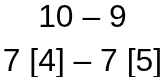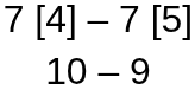 <table style="text-align:center">
 <tr>
 <th width=200></th>
 <th width=100></th>
 <th width=200></th>
 </tr>
 <tr>
+<td align=right></td>
+<td>7 [4] – 7 [5]</td>
+<td align=left><strong></strong></td>
+</tr>
+<tr>
 <td align=right><strong></strong></td>
 <td>10 – 9</td>
 <td align=left></td>
 </tr>
-<tr>
-<td align=right></td>
-<td>7 [4] – 7 [5]</td>
-<td align=left><strong></strong></td>
-</tr>
 </table>
